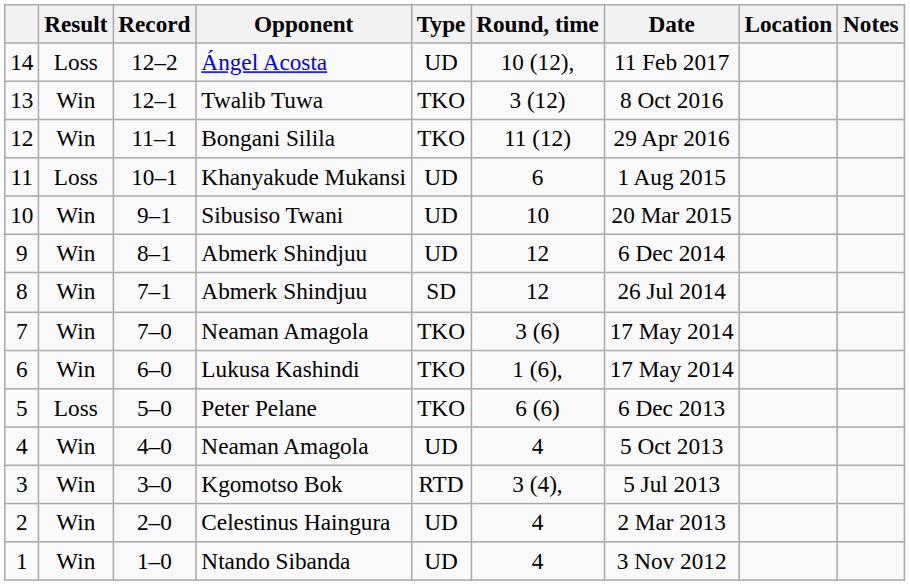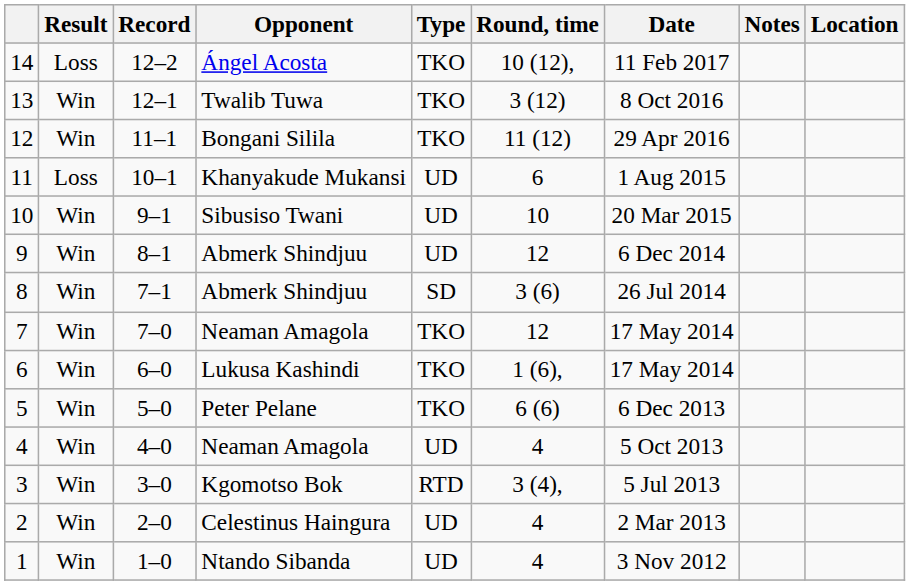 <table class="wikitable" style="text-align:center; font-size:95%">
 <tr>
 <th></th>
 <th>Result</th>
 <th>Record</th>
 <th>Opponent</th>
 <th>Type</th>
 <th>Round, time</th>
 <th>Date</th>
+<th>Notes</th>
 <th>Location</th>
-<th>Notes</th>
 </tr>
 <tr>
 <td>14</td>
 <td>Loss</td>
 <td>12–2</td>
 <td style="text-align:left;"> <a href='#'>Ángel Acosta</a></td>
-<td>UD</td>
+<td>TKO</td>
 <td>10 (12), </td>
 <td>11 Feb 2017</td>
+<td style="text-align:left;"></td>
 <td style="text-align:left;"> </td>
-<td style="text-align:left;"></td>
 </tr>
 <tr>
 <td>13</td>
 <td>Win</td>
 <td>12–1</td>
 <td align=left> Twalib Tuwa</td>
 <td>TKO</td>
 <td>3 (12)</td>
 <td>8 Oct 2016</td>
 <td align=left></td>
 <td align=left></td>
 </tr>
 <tr>
 <td>12</td>
 <td>Win</td>
 <td>11–1</td>
 <td align=left> Bongani Silila</td>
 <td>TKO</td>
 <td>11 (12)</td>
 <td>29 Apr 2016</td>
 <td align=left></td>
 <td align=left></td>
 </tr>
 <tr>
 <td>11</td>
 <td>Loss</td>
 <td>10–1</td>
 <td align=left> Khanyakude Mukansi</td>
 <td>UD</td>
 <td>6</td>
 <td>1 Aug 2015</td>
 <td align=left></td>
 <td align=left></td>
 </tr>
 <tr>
 <td>10</td>
 <td>Win</td>
 <td>9–1</td>
 <td align=left> Sibusiso Twani</td>
 <td>UD</td>
 <td>10</td>
 <td>20 Mar 2015</td>
 <td align=left></td>
 <td align=left></td>
 </tr>
 <tr>
 <td>9</td>
 <td>Win</td>
 <td>8–1</td>
 <td align=left> Abmerk Shindjuu</td>
 <td>UD</td>
 <td>12</td>
 <td>6 Dec 2014</td>
 <td align=left></td>
 <td align=left></td>
 </tr>
 <tr>
 <td>8</td>
 <td>Win</td>
 <td>7–1</td>
 <td align=left> Abmerk Shindjuu</td>
 <td>SD</td>
-<td>12</td>
+<td>3 (6)</td>
 <td>26 Jul 2014</td>
 <td align=left></td>
 <td align=left></td>
 </tr>
 <tr>
 <td>7</td>
 <td>Win</td>
 <td>7–0</td>
 <td align=left> Neaman Amagola</td>
 <td>TKO</td>
-<td>3 (6)</td>
+<td>12</td>
 <td>17 May 2014</td>
 <td align=left></td>
 <td align=left></td>
 </tr>
 <tr>
 <td>6</td>
 <td>Win</td>
 <td>6–0</td>
 <td align=left> Lukusa Kashindi</td>
 <td>TKO</td>
 <td>1 (6), </td>
 <td>17 May 2014</td>
 <td align=left></td>
 <td align=left></td>
 </tr>
 <tr>
 <td>5</td>
-<td>Loss</td>
+<td>Win</td>
 <td>5–0</td>
 <td align=left> Peter Pelane</td>
 <td>TKO</td>
 <td>6 (6)</td>
 <td>6 Dec 2013</td>
 <td align=left></td>
 <td align=left></td>
 </tr>
 <tr>
 <td>4</td>
 <td>Win</td>
 <td>4–0</td>
 <td align=left> Neaman Amagola</td>
 <td>UD</td>
 <td>4</td>
 <td>5 Oct 2013</td>
 <td align=left></td>
 <td align=left></td>
 </tr>
 <tr>
 <td>3</td>
 <td>Win</td>
 <td>3–0</td>
 <td align=left> Kgomotso Bok</td>
 <td>RTD</td>
 <td>3 (4), </td>
 <td>5 Jul 2013</td>
 <td align=left></td>
 <td align=left></td>
 </tr>
 <tr>
 <td>2</td>
 <td>Win</td>
 <td>2–0</td>
 <td align=left> Celestinus Haingura</td>
 <td>UD</td>
 <td>4</td>
 <td>2 Mar 2013</td>
 <td align=left></td>
 <td align=left></td>
 </tr>
 <tr>
 <td>1</td>
 <td>Win</td>
 <td>1–0</td>
 <td align=left> Ntando Sibanda</td>
 <td>UD</td>
 <td>4</td>
 <td>3 Nov 2012</td>
 <td align=left></td>
 <td align=left></td>
 </tr>
 </table>
